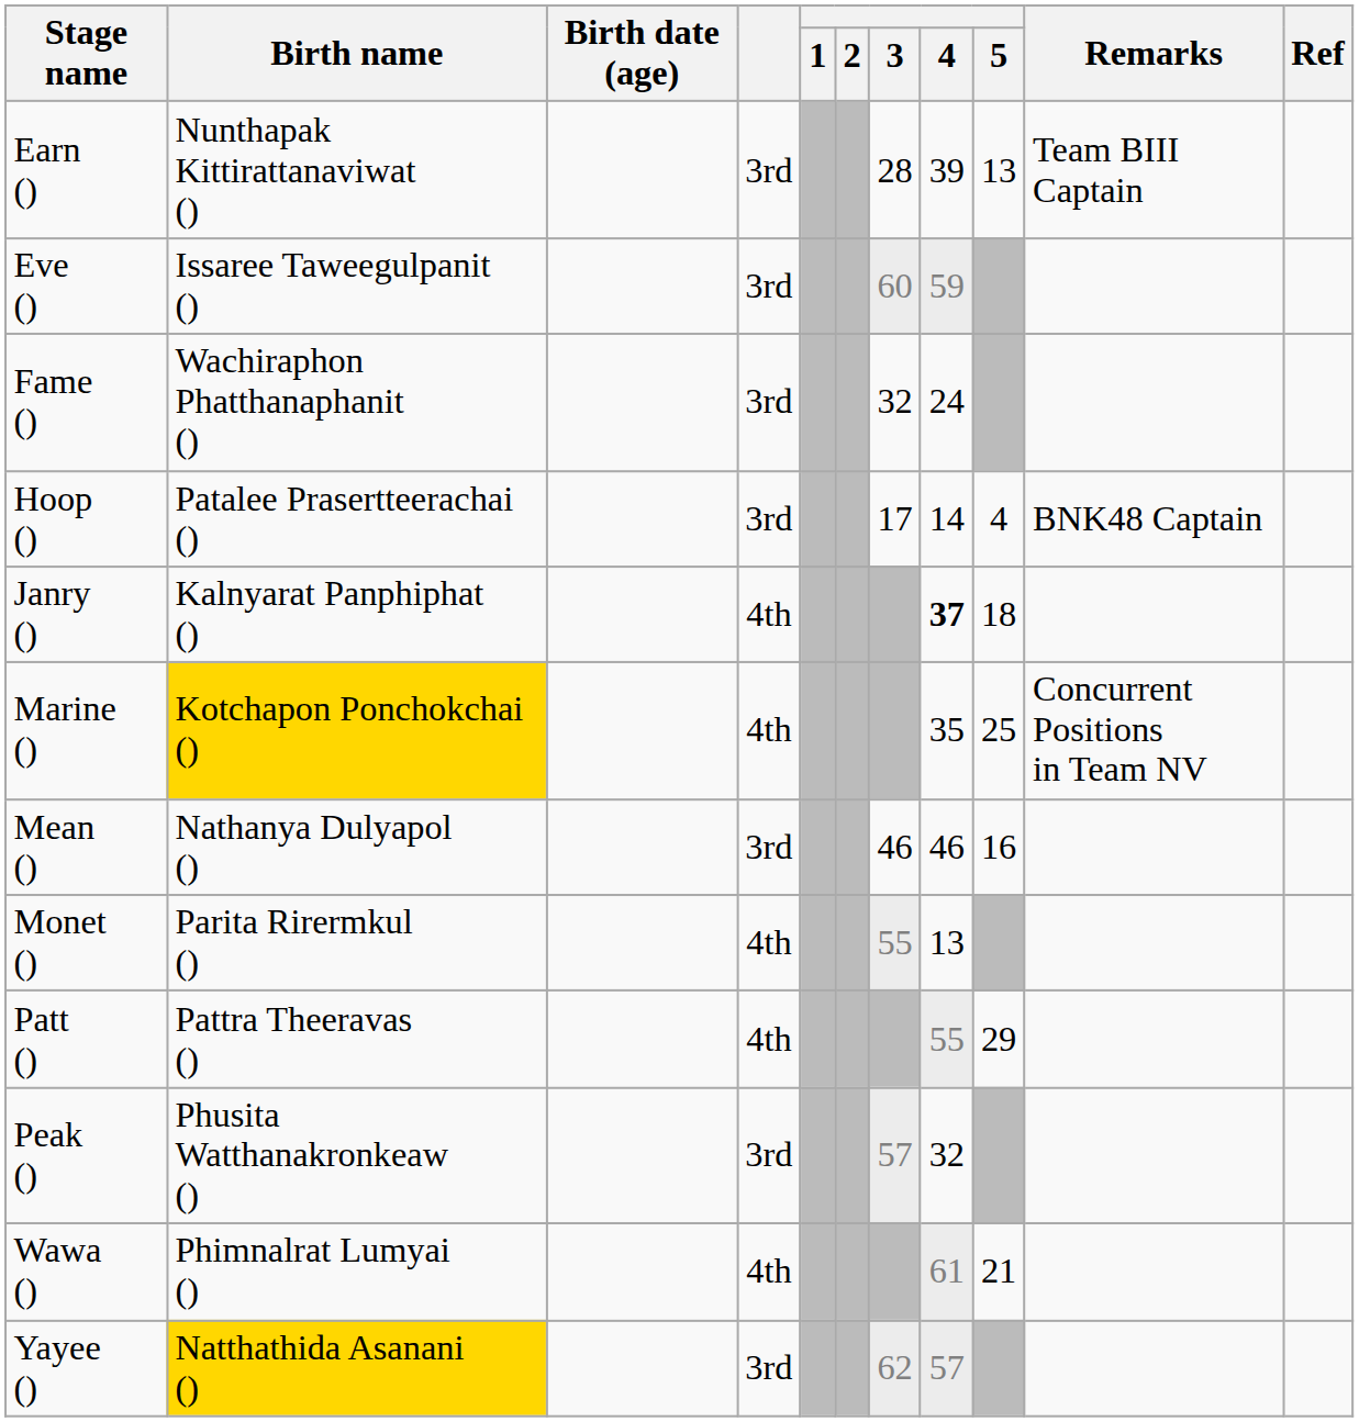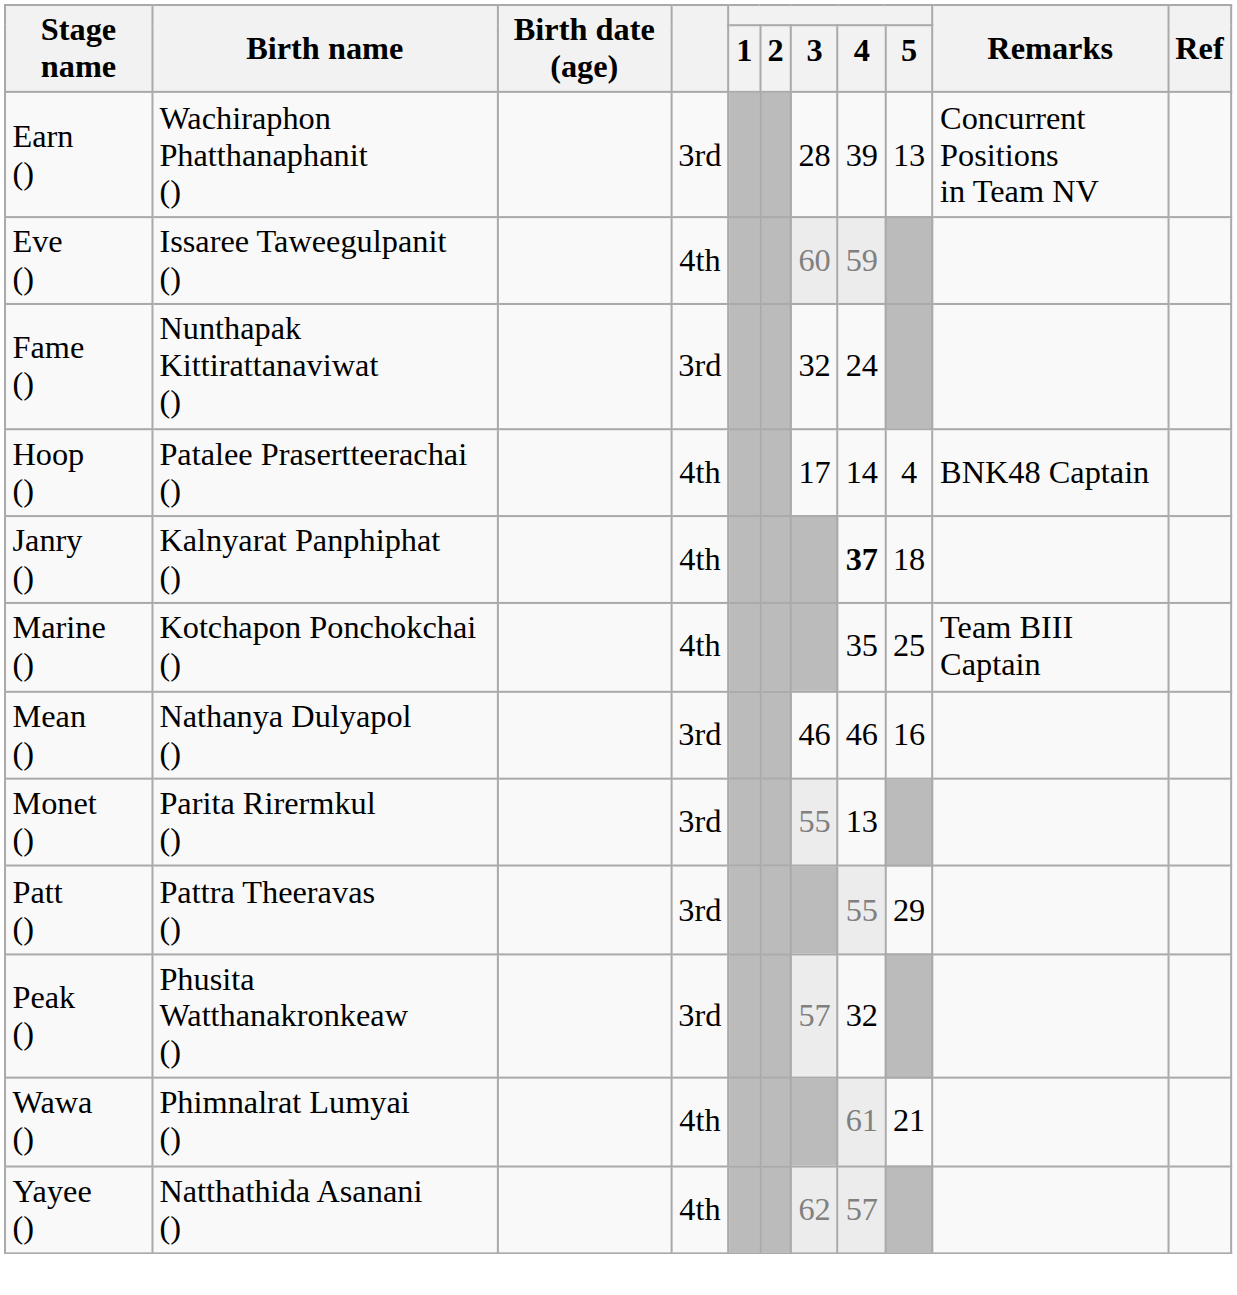 <table class="wikitable sortable" style="text-align:left;">
 <tr>
 <th rowspan="2">Stage name</th>
 <th rowspan="2">Birth name</th>
 <th rowspan="2">Birth date (age)</th>
 <th rowspan="2"></th>
 <th colspan="5" class="unsortable"></th>
 <th rowspan="2">Remarks</th>
 <th rowspan="2">Ref</th>
 </tr>
 <tr style="vertical-align:top;">
 <th data-sort-type="number">1</th>
 <th data-sort-type="number">2</th>
 <th data-sort-type="number">3</th>
 <th data-sort-type="number">4</th>
 <th data-sort-type="number">5</th>
 </tr>
 <tr>
 <td>Earn<br>()</td>
-<td>Nunthapak Kittirattanaviwat<br>()</td>
+<td>Wachiraphon Phatthanaphanit<br>()</td>
 <td></td>
 <td style="text-align:center;">3rd</td>
 <td style="background:#bbb;"> </td>
 <td style="background:#bbb;"> </td>
 <td style="text-align:center;">28</td>
 <td style="text-align:center;">39</td>
 <td style="text-align:center;">13</td>
-<td>Team BIII Captain</td>
+<td>Concurrent Positions<br>in Team NV</td>
 <td></td>
 </tr>
 <tr>
 <td>Eve<br>()</td>
 <td>Issaree Taweegulpanit<br>()</td>
 <td></td>
-<td style="text-align:center;">3rd</td>
+<td style="text-align:center;">4th</td>
 <td style="background:#bbb;"> </td>
 <td style="background:#bbb;"> </td>
 <td style="background:#ececec; text-align:center; color:gray;"> 60</td>
 <td style="background:#ececec; text-align:center; color:gray;"> 59</td>
 <td style="background:#bbb;"> </td>
 <td></td>
 <td></td>
 </tr>
 <tr>
 <td>Fame<br>()</td>
-<td>Wachiraphon Phatthanaphanit<br>()</td>
+<td>Nunthapak Kittirattanaviwat<br>()</td>
 <td></td>
 <td style="text-align:center;">3rd</td>
 <td style="background:#bbb;"> </td>
 <td style="background:#bbb;"> </td>
 <td style="text-align:center;">32</td>
 <td style="text-align:center;">24</td>
 <td style="background:#bbb;"> </td>
 <td></td>
 <td></td>
 </tr>
 <tr>
 <td>Hoop<br>()</td>
 <td>Patalee Prasertteerachai<br>()</td>
 <td></td>
-<td style="text-align:center;">3rd</td>
+<td style="text-align:center;">4th</td>
 <td style="background:#bbb;"> </td>
 <td style="background:#bbb;"> </td>
 <td style="text-align:center;">17</td>
 <td style="text-align:center;">14</td>
 <td style="text-align:center;">4</td>
 <td>BNK48 Captain</td>
 <td></td>
 </tr>
 <tr>
 <td>Janry<br>()</td>
 <td>Kalnyarat Panphiphat<br>()</td>
 <td></td>
 <td style="text-align:center;">4th</td>
 <td style="background:#bbb;"> </td>
 <td style="background:#bbb;"> </td>
 <td style="background:#bbb;"> </td>
 <td style="text-align:center;"><strong>37</strong></td>
 <td style="text-align:center;">18</td>
 <td></td>
 <td></td>
 </tr>
 <tr>
 <td>Marine<br>()</td>
-<td style="background: gold;">Kotchapon Ponchokchai<br>()</td>
+<td>Kotchapon Ponchokchai<br>()</td>
 <td></td>
 <td style="text-align:center;">4th</td>
 <td style="background:#bbb;"> </td>
 <td style="background:#bbb;"> </td>
 <td style="background:#bbb;"> </td>
 <td style="text-align:center;">35</td>
 <td style="text-align:center;">25</td>
-<td>Concurrent Positions<br>in Team NV</td>
+<td>Team BIII Captain</td>
 <td></td>
 </tr>
 <tr>
 <td>Mean<br>()</td>
 <td>Nathanya Dulyapol<br>()</td>
 <td></td>
 <td style="text-align:center;">3rd</td>
 <td style="background:#bbb;"> </td>
 <td style="background:#bbb;"> </td>
 <td style="text-align:center;">46</td>
 <td style="text-align:center;">46</td>
 <td style="text-align:center;">16</td>
 <td></td>
 <td></td>
 </tr>
 <tr>
 <td>Monet<br>()</td>
 <td>Parita Rirermkul<br>()</td>
 <td></td>
-<td style="text-align:center;">4th</td>
+<td style="text-align:center;">3rd</td>
 <td style="background:#bbb;"> </td>
 <td style="background:#bbb;"> </td>
 <td style="background:#ececec; text-align:center; color:gray;"> 55</td>
 <td style="text-align:center;">13</td>
 <td style="background:#bbb;"> </td>
 <td></td>
 <td></td>
 </tr>
 <tr>
 <td>Patt<br>()</td>
 <td>Pattra Theeravas<br>()</td>
 <td></td>
-<td style="text-align:center;">4th</td>
+<td style="text-align:center;">3rd</td>
 <td style="background:#bbb;"> </td>
 <td style="background:#bbb;"> </td>
 <td style="background:#bbb;"> </td>
 <td style="background:#ececec; text-align:center; color:gray;"> 55</td>
 <td style="text-align:center;">29</td>
 <td></td>
 <td></td>
 </tr>
 <tr>
 <td>Peak<br>()</td>
 <td>Phusita Watthanakronkeaw<br>()</td>
 <td></td>
 <td style="text-align:center;">3rd</td>
 <td style="background:#bbb;"> </td>
 <td style="background:#bbb;"> </td>
 <td style="background:#ececec; text-align:center; color:gray;"> 57</td>
 <td style="text-align:center;">32</td>
 <td style="background:#bbb;"> </td>
 <td></td>
 <td></td>
 </tr>
 <tr>
 <td>Wawa<br>()</td>
 <td>Phimnalrat Lumyai<br>()</td>
 <td></td>
 <td style="text-align:center;">4th</td>
 <td style="background:#bbb;"> </td>
 <td style="background:#bbb;"> </td>
 <td style="background:#bbb;"> </td>
 <td style="background:#ececec; text-align:center; color:gray;"> 61</td>
 <td style="text-align:center;">21</td>
 <td></td>
 <td></td>
 </tr>
 <tr>
 <td>Yayee<br>()</td>
-<td style="background: gold;">Natthathida Asanani<br>()</td>
+<td>Natthathida Asanani<br>()</td>
 <td></td>
-<td style="text-align:center;">3rd</td>
+<td style="text-align:center;">4th</td>
 <td style="background:#bbb;"> </td>
 <td style="background:#bbb;"> </td>
 <td style="background:#ececec; text-align:center; color:gray;"> 62</td>
 <td style="background:#ececec; text-align:center; color:gray;"> 57</td>
 <td style="background:#bbb;"> </td>
 <td></td>
 <td></td>
 </tr>
 </table>
